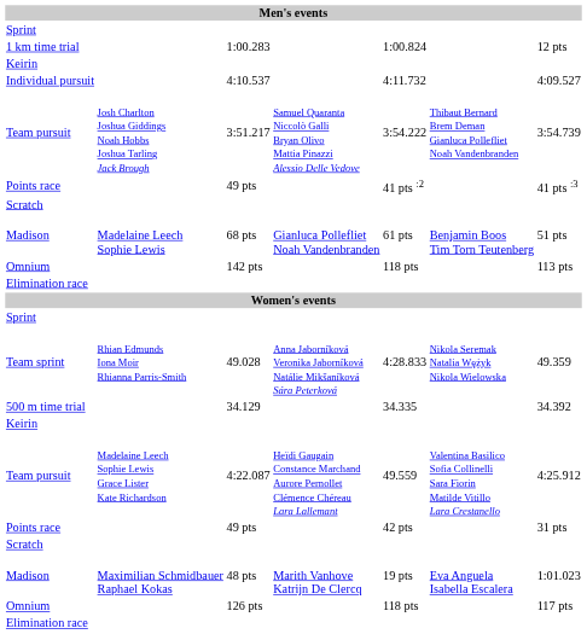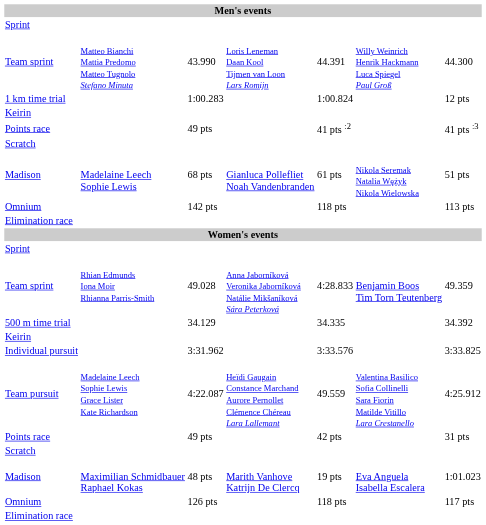 <table>
 <tr style="background:#ccc; width:100%;">
 <td colspan=7 align=center><strong>Men's events</strong></td>
 </tr>
 <tr>
 <td><a href='#'>Sprint</a></td>
 <td colspan=2></td>
 <td colspan=2></td>
 <td colspan=2></td>
+</tr>
+<tr>
+<td><a href='#'>Team sprint</a></td>
+<td valign=top><small><br><a href='#'>Matteo Bianchi</a><br><a href='#'>Mattia Predomo</a><br><a href='#'>Matteo Tugnolo</a><br><em><a href='#'>Stefano Minuta</a></em></small></td>
+<td>43.990</td>
+<td valign=top><small><br><a href='#'>Loris Leneman</a><br><a href='#'>Daan Kool</a><br><a href='#'>Tijmen van Loon</a><br><em><a href='#'>Lars Romijn</a></em></small></td>
+<td>44.391</td>
+<td valign=top><small><br><a href='#'>Willy Weinrich</a><br><a href='#'>Henrik Hackmann</a><br><a href='#'>Luca Spiegel</a><br><em><a href='#'>Paul Groß</a></em></small></td>
+<td>44.300</td>
 </tr>
 <tr>
 <td><a href='#'>1 km time trial</a></td>
 <td></td>
 <td>1:00.283</td>
 <td></td>
 <td>1:00.824</td>
 <td></td>
 <td>12 pts</td>
 </tr>
 <tr>
 <td><a href='#'>Keirin</a></td>
 <td colspan=2></td>
 <td colspan=2></td>
 <td colspan=2></td>
-</tr>
-<tr>
-<td><a href='#'>Individual pursuit</a></td>
-<td></td>
-<td>4:10.537</td>
-<td></td>
-<td>4:11.732</td>
-<td></td>
-<td>4:09.527</td>
-</tr>
-<tr>
-<td><a href='#'>Team pursuit</a></td>
-<td valign=top><br><small><a href='#'>Josh Charlton</a><br><a href='#'>Joshua Giddings</a><br><a href='#'>Noah Hobbs</a><br><a href='#'>Joshua Tarling</a><br><em><a href='#'>Jack Brough</a></em></small></td>
-<td>3:51.217</td>
-<td valign=top><br><small><a href='#'>Samuel Quaranta</a><br><a href='#'>Niccolò Galli</a><br><a href='#'>Bryan Olivo</a><br><a href='#'>Mattia Pinazzi</a><br><em><a href='#'>Alessio Delle Vedove</a></em></small></td>
-<td>3:54.222</td>
-<td valign=top><br><small><a href='#'>Thibaut Bernard</a><br><a href='#'>Brem Deman</a><br><a href='#'>Gianluca Pollefliet</a><br><a href='#'>Noah Vandenbranden</a></small></td>
-<td>3:54.739</td>
 </tr>
 <tr>
 <td><a href='#'>Points race</a></td>
 <td></td>
 <td>49 pts</td>
 <td></td>
 <td>41 pts <sup>:2</sup></td>
 <td></td>
 <td>41 pts <sup>:3</sup></td>
 </tr>
 <tr>
 <td><a href='#'>Scratch</a></td>
 <td colspan=2></td>
 <td colspan=2></td>
 <td colspan=2></td>
 </tr>
 <tr>
 <td><a href='#'>Madison</a></td>
 <td><br><a href='#'>Madelaine Leech</a><br><a href='#'>Sophie Lewis</a></td>
 <td>68 pts</td>
 <td><br><a href='#'>Gianluca Pollefliet</a><br><a href='#'>Noah Vandenbranden</a></td>
 <td>61 pts</td>
-<td><br><a href='#'>Benjamin Boos</a><br><a href='#'>Tim Torn Teutenberg</a></td>
+<td valign=top><br><small><a href='#'>Nikola Seremak</a><br><a href='#'>Natalia Wężyk</a><br><a href='#'>Nikola Wielowska</a></small></td>
 <td>51 pts</td>
 </tr>
 <tr>
 <td><a href='#'>Omnium</a></td>
 <td></td>
 <td>142 pts</td>
 <td></td>
 <td>118 pts</td>
 <td></td>
 <td>113 pts</td>
 </tr>
 <tr>
 <td><a href='#'>Elimination race</a></td>
 <td colspan=2></td>
 <td colspan=2></td>
 <td colspan=2></td>
 </tr>
 <tr style="background:#ccc; width:100%;">
 <td colspan=7 align=center><strong>Women's events</strong></td>
 </tr>
 <tr>
 <td><a href='#'>Sprint</a></td>
 <td colspan=2></td>
 <td colspan=2></td>
 <td colspan=2></td>
 </tr>
 <tr>
 <td><a href='#'>Team sprint</a></td>
 <td valign=top><br><small><a href='#'>Rhian Edmunds</a><br><a href='#'>Iona Moir</a><br><a href='#'>Rhianna Parris-Smith</a></small></td>
 <td>49.028</td>
 <td valign=top><br><small><a href='#'>Anna Jaborníková</a><br><a href='#'>Veronika Jaborníková</a><br><a href='#'>Natálie Mikšaníková</a><br><em><a href='#'>Sára Peterková</a></em></small></td>
 <td>4:28.833</td>
-<td valign=top><br><small><a href='#'>Nikola Seremak</a><br><a href='#'>Natalia Wężyk</a><br><a href='#'>Nikola Wielowska</a></small></td>
+<td><br><a href='#'>Benjamin Boos</a><br><a href='#'>Tim Torn Teutenberg</a></td>
 <td>49.359</td>
 </tr>
 <tr>
 <td><a href='#'>500 m time trial</a></td>
 <td></td>
 <td>34.129</td>
 <td></td>
 <td>34.335</td>
 <td></td>
 <td>34.392</td>
 </tr>
 <tr>
 <td><a href='#'>Keirin</a></td>
 <td colspan=2></td>
 <td colspan=2></td>
 <td colspan=2></td>
+</tr>
+<tr>
+<td><a href='#'>Individual pursuit</a></td>
+<td></td>
+<td>3:31.962</td>
+<td></td>
+<td>3:33.576</td>
+<td></td>
+<td>3:33.825</td>
 </tr>
 <tr>
 <td><a href='#'>Team pursuit</a></td>
 <td valign=top><small><br><a href='#'>Madelaine Leech</a><br><a href='#'>Sophie Lewis</a><br><a href='#'>Grace Lister</a><br><a href='#'>Kate Richardson</a></small></td>
 <td>4:22.087</td>
 <td valign=top><small><br><a href='#'>Heïdi Gaugain</a><br><a href='#'>Constance Marchand</a><br><a href='#'>Aurore Pernollet</a><br><a href='#'>Clémence Chéreau</a><br><em><a href='#'>Lara Lallemant</a></em></small></td>
 <td>49.559</td>
 <td valign=top><small><br><a href='#'>Valentina Basilico</a><br><a href='#'>Sofia Collinelli</a><br><a href='#'>Sara Fiorin</a><br><a href='#'>Matilde Vitillo</a><br><em><a href='#'>Lara Crestanello</a></em></small></td>
 <td>4:25.912</td>
 </tr>
 <tr>
 <td><a href='#'>Points race</a></td>
 <td></td>
 <td>49 pts</td>
 <td></td>
 <td>42 pts</td>
 <td></td>
 <td>31 pts</td>
 </tr>
 <tr>
 <td><a href='#'>Scratch</a></td>
 <td colspan=2></td>
 <td colspan=2></td>
 <td colspan=2></td>
 </tr>
 <tr>
 <td><a href='#'>Madison</a></td>
 <td><br><a href='#'>Maximilian Schmidbauer</a><br><a href='#'>Raphael Kokas</a></td>
 <td>48 pts</td>
 <td><br><a href='#'>Marith Vanhove</a><br><a href='#'>Katrijn De Clercq</a></td>
 <td>19 pts</td>
 <td><br><a href='#'>Eva Anguela</a><br><a href='#'>Isabella Escalera</a></td>
 <td>1:01.023</td>
 </tr>
 <tr>
 <td><a href='#'>Omnium</a></td>
 <td></td>
 <td>126 pts</td>
 <td></td>
 <td>118 pts</td>
 <td></td>
 <td>117 pts</td>
 </tr>
 <tr>
 <td><a href='#'>Elimination race</a></td>
 <td colspan=2></td>
 <td colspan=2></td>
 <td colspan=2></td>
 </tr>
 </table>
